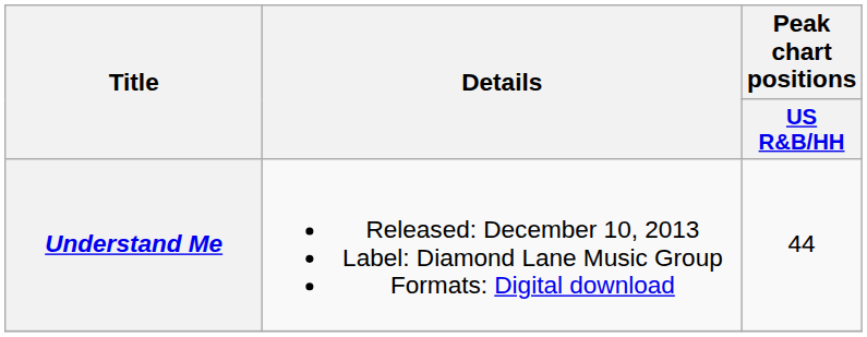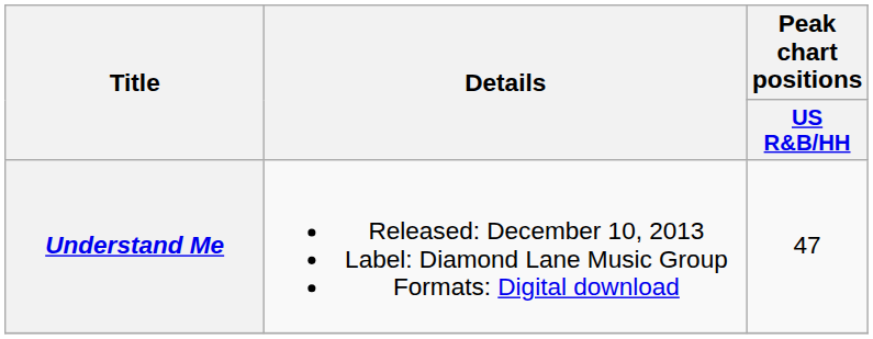 <table class="wikitable plainrowheaders" style="text-align:center;">
 <tr>
 <th scope="col" rowspan="2" style="width:10em;">Title</th>
 <th scope="col" rowspan="2" style="width:19em;">Details</th>
 <th>Peak chart positions</th>
 </tr>
 <tr>
 <th scope="col" style="width:3em;font-size:90%;"><a href='#'>US<br>R&B/HH</a><br></th>
 </tr>
 <tr>
 <th scope="row"><em><a href='#'>Understand Me</a></em></th>
 <td><br><ul><li>Released: December 10, 2013</li><li>Label: Diamond Lane Music Group</li><li>Formats: <a href='#'>Digital download</a></li></ul></td>
-<td>44</td>
+<td>47</td>
 </tr>
 <tr>
 </tr>
 </table>
